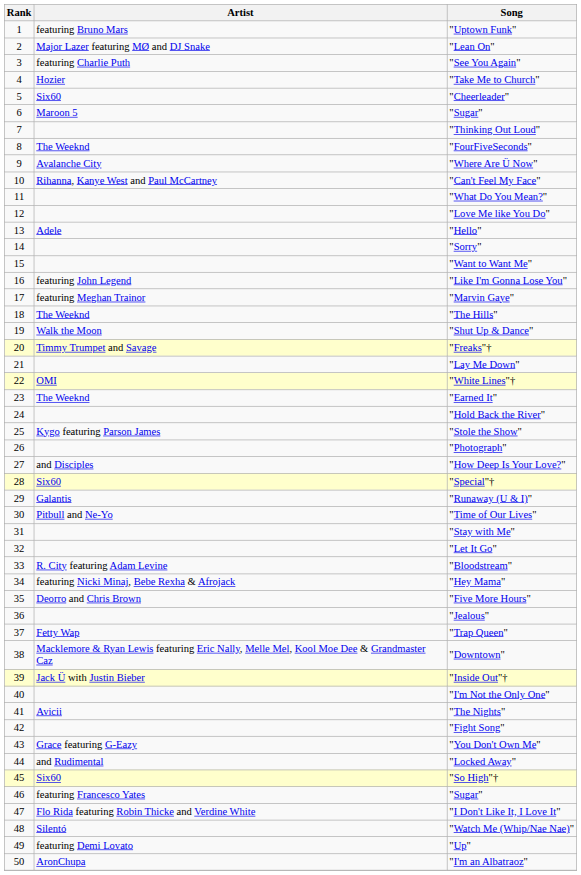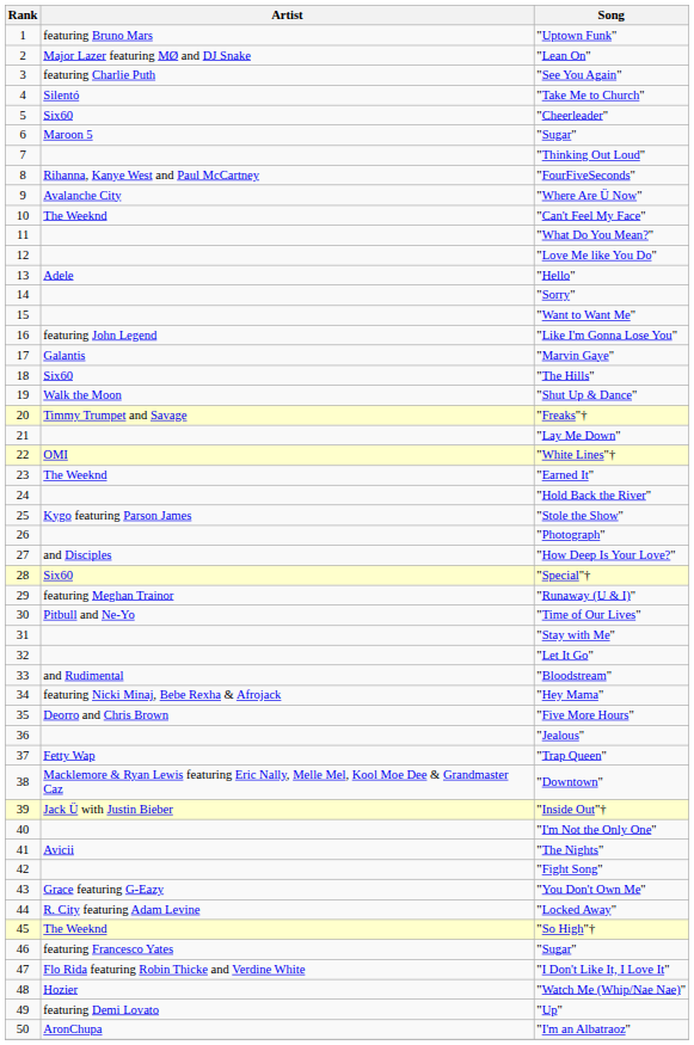 <table class="wikitable sortable">
 <tr>
 <th>Rank</th>
 <th>Artist</th>
 <th>Song</th>
 </tr>
 <tr>
 <td align="center">1</td>
 <td> featuring <a href='#'>Bruno Mars</a></td>
 <td>"<a href='#'>Uptown Funk</a>"</td>
 </tr>
 <tr>
 <td align="center">2</td>
 <td><a href='#'>Major Lazer</a> featuring <a href='#'>MØ</a> and <a href='#'>DJ Snake</a></td>
 <td>"<a href='#'>Lean On</a>"</td>
 </tr>
 <tr>
 <td align="center">3</td>
 <td>  featuring <a href='#'>Charlie Puth</a></td>
 <td>"<a href='#'>See You Again</a>"</td>
 </tr>
 <tr>
 <td align="center">4</td>
-<td><a href='#'>Hozier</a></td>
+<td><a href='#'>Silentó</a></td>
 <td>"<a href='#'>Take Me to Church</a>"</td>
 </tr>
 <tr>
 <td align="center">5</td>
 <td><a href='#'>Six60</a></td>
 <td>"<a href='#'>Cheerleader</a>"</td>
 </tr>
 <tr>
 <td align="center">6</td>
 <td><a href='#'>Maroon 5</a></td>
 <td>"<a href='#'>Sugar</a>"</td>
 </tr>
 <tr>
 <td align="center">7</td>
 <td></td>
 <td>"<a href='#'>Thinking Out Loud</a>"</td>
 </tr>
 <tr>
 <td align="center">8</td>
-<td><a href='#'>The Weeknd</a></td>
+<td><a href='#'>Rihanna</a>, <a href='#'>Kanye West</a> and <a href='#'>Paul McCartney</a></td>
 <td>"<a href='#'>FourFiveSeconds</a>"</td>
 </tr>
 <tr>
 <td align="center">9</td>
 <td><a href='#'>Avalanche City</a></td>
 <td>"<a href='#'>Where Are Ü Now</a>"</td>
 </tr>
 <tr>
 <td align="center">10</td>
-<td><a href='#'>Rihanna</a>, <a href='#'>Kanye West</a> and <a href='#'>Paul McCartney</a></td>
+<td><a href='#'>The Weeknd</a></td>
 <td>"<a href='#'>Can't Feel My Face</a>"</td>
 </tr>
 <tr>
 <td align="center">11</td>
 <td></td>
 <td>"<a href='#'>What Do You Mean?</a>"</td>
 </tr>
 <tr>
 <td align="center">12</td>
 <td></td>
 <td>"<a href='#'>Love Me like You Do</a>"</td>
 </tr>
 <tr>
 <td align="center">13</td>
 <td><a href='#'>Adele</a></td>
 <td>"<a href='#'>Hello</a>"</td>
 </tr>
 <tr>
 <td align="center">14</td>
 <td></td>
 <td>"<a href='#'>Sorry</a>"</td>
 </tr>
 <tr>
 <td align="center">15</td>
 <td></td>
 <td>"<a href='#'>Want to Want Me</a>"</td>
 </tr>
 <tr>
 <td align="center">16</td>
 <td> featuring <a href='#'>John Legend</a></td>
 <td>"<a href='#'>Like I'm Gonna Lose You</a>"</td>
 </tr>
 <tr>
 <td align="center">17</td>
-<td> featuring <a href='#'>Meghan Trainor</a></td>
+<td><a href='#'>Galantis</a></td>
 <td>"<a href='#'>Marvin Gaye</a>"</td>
 </tr>
 <tr>
 <td align="center">18</td>
-<td><a href='#'>The Weeknd</a></td>
+<td><a href='#'>Six60</a></td>
 <td>"<a href='#'>The Hills</a>"</td>
 </tr>
 <tr>
 <td align="center">19</td>
 <td><a href='#'>Walk the Moon</a></td>
 <td>"<a href='#'>Shut Up & Dance</a>"</td>
 </tr>
 <tr bgcolor="#FFFFCC">
 <td align="center">20</td>
 <td><a href='#'>Timmy Trumpet</a> and <a href='#'>Savage</a></td>
 <td>"<a href='#'>Freaks</a>"†</td>
 </tr>
 <tr>
 <td align="center">21</td>
 <td></td>
 <td>"<a href='#'>Lay Me Down</a>"</td>
 </tr>
 <tr bgcolor="#FFFFCC">
 <td align="center">22</td>
 <td><a href='#'>OMI</a></td>
 <td>"<a href='#'>White Lines</a>"†</td>
 </tr>
 <tr>
 <td align="center">23</td>
 <td><a href='#'>The Weeknd</a></td>
 <td>"<a href='#'>Earned It</a>"</td>
 </tr>
 <tr>
 <td align="center">24</td>
 <td></td>
 <td>"<a href='#'>Hold Back the River</a>"</td>
 </tr>
 <tr>
 <td align="center">25</td>
 <td><a href='#'>Kygo</a> featuring <a href='#'>Parson James</a></td>
 <td>"<a href='#'>Stole the Show</a>"</td>
 </tr>
 <tr>
 <td align="center">26</td>
 <td></td>
 <td>"<a href='#'>Photograph</a>"</td>
 </tr>
 <tr>
 <td align="center">27</td>
 <td> and <a href='#'>Disciples</a></td>
 <td>"<a href='#'>How Deep Is Your Love?</a>"</td>
 </tr>
 <tr bgcolor="#FFFFCC">
 <td align="center">28</td>
 <td><a href='#'>Six60</a></td>
 <td>"<a href='#'>Special</a>"†</td>
 </tr>
 <tr>
 <td align="center">29</td>
-<td><a href='#'>Galantis</a></td>
+<td> featuring <a href='#'>Meghan Trainor</a></td>
 <td>"<a href='#'>Runaway (U & I)</a>"</td>
 </tr>
 <tr>
 <td align="center">30</td>
 <td><a href='#'>Pitbull</a> and <a href='#'>Ne-Yo</a></td>
 <td>"<a href='#'>Time of Our Lives</a>"</td>
 </tr>
 <tr>
 <td align="center">31</td>
 <td></td>
 <td>"<a href='#'>Stay with Me</a>"</td>
 </tr>
 <tr>
 <td align="center">32</td>
 <td></td>
 <td>"<a href='#'>Let It Go</a>"</td>
 </tr>
 <tr>
 <td align="center">33</td>
-<td><a href='#'>R. City</a>  featuring <a href='#'>Adam Levine</a></td>
+<td> and <a href='#'>Rudimental</a></td>
 <td>"<a href='#'>Bloodstream</a>"</td>
 </tr>
 <tr>
 <td align="center">34</td>
 <td> featuring <a href='#'>Nicki Minaj</a>, <a href='#'>Bebe Rexha</a> & <a href='#'>Afrojack</a></td>
 <td>"<a href='#'>Hey Mama</a>"</td>
 </tr>
 <tr>
 <td align="center">35</td>
 <td><a href='#'>Deorro</a> and <a href='#'>Chris Brown</a></td>
 <td>"<a href='#'>Five More Hours</a>"</td>
 </tr>
 <tr>
 <td align="center">36</td>
 <td></td>
 <td>"<a href='#'>Jealous</a>"</td>
 </tr>
 <tr>
 <td align="center">37</td>
 <td><a href='#'>Fetty Wap</a></td>
 <td>"<a href='#'>Trap Queen</a>"</td>
 </tr>
 <tr>
 <td align="center">38</td>
 <td><a href='#'>Macklemore & Ryan Lewis</a> featuring <a href='#'>Eric Nally</a>, <a href='#'>Melle Mel</a>, <a href='#'>Kool Moe Dee</a> & <a href='#'>Grandmaster Caz</a></td>
 <td>"<a href='#'>Downtown</a>"</td>
 </tr>
 <tr bgcolor="#FFFFCC">
 <td align="center">39</td>
 <td><a href='#'>Jack Ü</a> with <a href='#'>Justin Bieber</a></td>
 <td>"<a href='#'>Inside Out</a>"†</td>
 </tr>
 <tr>
 <td align="center">40</td>
 <td></td>
 <td>"<a href='#'>I'm Not the Only One</a>"</td>
 </tr>
 <tr>
 <td align="center">41</td>
 <td><a href='#'>Avicii</a></td>
 <td>"<a href='#'>The Nights</a>"</td>
 </tr>
 <tr>
 <td align="center">42</td>
 <td></td>
 <td>"<a href='#'>Fight Song</a>"</td>
 </tr>
 <tr>
 <td align="center">43</td>
 <td><a href='#'>Grace</a> featuring <a href='#'>G-Eazy</a></td>
 <td>"<a href='#'>You Don't Own Me</a>"</td>
 </tr>
 <tr>
 <td align="center">44</td>
-<td> and <a href='#'>Rudimental</a></td>
+<td><a href='#'>R. City</a>  featuring <a href='#'>Adam Levine</a></td>
 <td>"<a href='#'>Locked Away</a>"</td>
 </tr>
 <tr bgcolor="#FFFFCC">
 <td align="center">45</td>
-<td><a href='#'>Six60</a></td>
+<td><a href='#'>The Weeknd</a></td>
 <td>"<a href='#'>So High</a>"†</td>
 </tr>
 <tr>
 <td align="center">46</td>
 <td> featuring <a href='#'>Francesco Yates</a></td>
 <td>"<a href='#'>Sugar</a>"</td>
 </tr>
 <tr>
 <td align="center">47</td>
 <td><a href='#'>Flo Rida</a> featuring <a href='#'>Robin Thicke</a> and <a href='#'>Verdine White</a></td>
 <td>"<a href='#'>I Don't Like It, I Love It</a>"</td>
 </tr>
 <tr>
 <td align="center">48</td>
-<td><a href='#'>Silentó</a></td>
+<td><a href='#'>Hozier</a></td>
 <td>"<a href='#'>Watch Me (Whip/Nae Nae)</a>"</td>
 </tr>
 <tr>
 <td align="center">49</td>
 <td> featuring <a href='#'>Demi Lovato</a></td>
 <td>"<a href='#'>Up</a>"</td>
 </tr>
 <tr>
 <td align="center">50</td>
 <td><a href='#'>AronChupa</a></td>
 <td>"<a href='#'>I'm an Albatraoz</a>"</td>
 </tr>
 <tr>
 </tr>
 </table>
